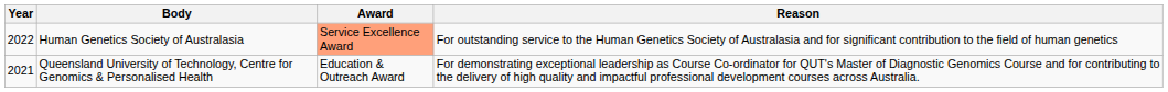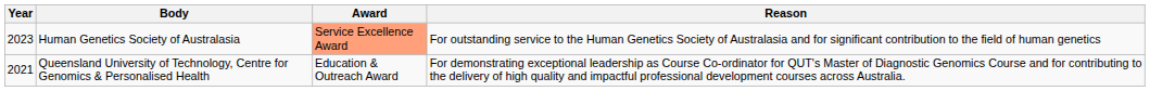 <table class="wikitable">
 <tr>
 <th>Year</th>
 <th>Body</th>
 <th>Award</th>
 <th>Reason</th>
 </tr>
 <tr>
-<td>2022</td>
+<td>2023</td>
 <td>Human Genetics Society of Australasia</td>
 <td style="background: lightsalmon;">Service Excellence Award</td>
 <td>For outstanding service to the Human Genetics Society of Australasia and for significant contribution to the field of human genetics</td>
 </tr>
 <tr>
 <td>2021</td>
 <td>Queensland University of Technology, Centre for Genomics & Personalised Health</td>
 <td>Education & Outreach Award</td>
 <td>For demonstrating exceptional leadership as Course Co-ordinator for QUT's Master of Diagnostic Genomics Course and for contributing to the delivery of high quality and impactful professional development courses across Australia.</td>
 </tr>
 </table>
